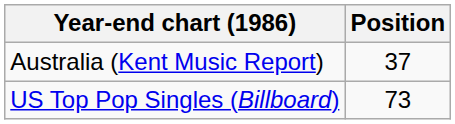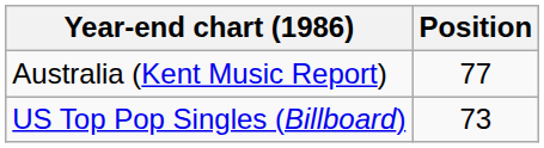 <table class="wikitable sortable">
 <tr>
 <th>Year-end chart (1986)</th>
 <th>Position</th>
 </tr>
 <tr>
 <td>Australia (<a href='#'>Kent Music Report</a>)</td>
-<td style="text-align:center;">37</td>
+<td style="text-align:center;">77</td>
 </tr>
 <tr>
 <td><a href='#'>US Top Pop Singles (<em>Billboard</em>)</a></td>
 <td style="text-align:center;">73</td>
 </tr>
 </table>
